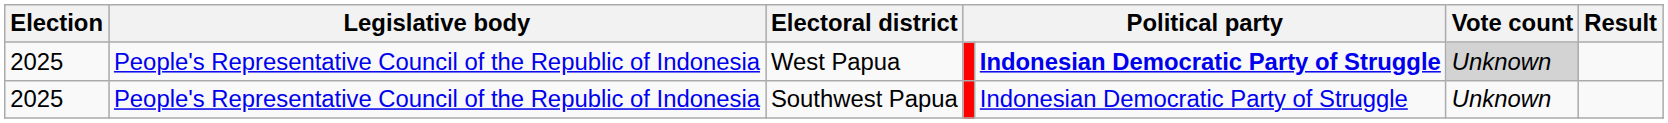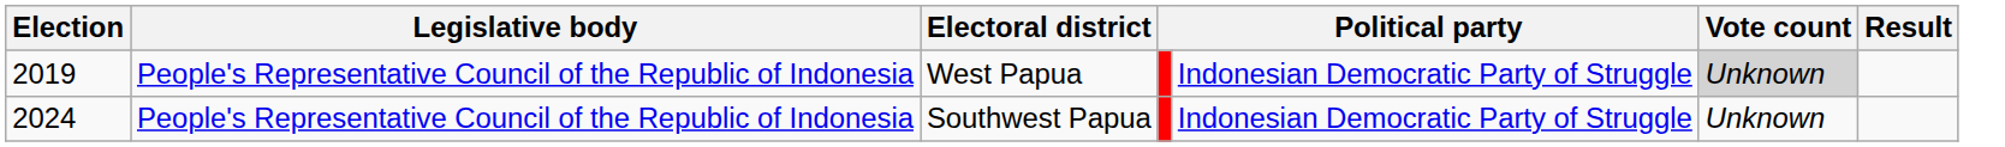 <table class="wikitable">
 <tr>
 <th>Election</th>
 <th>Legislative body</th>
 <th>Electoral district</th>
 <th colspan="2">Political party</th>
 <th>Vote count</th>
 <th>Result</th>
 </tr>
 <tr>
-<td>2025</td>
+<td>2019</td>
 <td><a href='#'>People's Representative Council of the Republic of Indonesia</a></td>
 <td>West Papua</td>
 <td bgcolor="#FF0000"></td>
-<td><strong><a href='#'>Indonesian Democratic Party of Struggle</a></strong></td>
+<td><a href='#'>Indonesian Democratic Party of Struggle</a></td>
 <td style="background: lightgrey;"><em>Unknown</em></td>
 <td></td>
 </tr>
 <tr>
-<td>2025</td>
+<td>2024</td>
 <td><a href='#'>People's Representative Council of the Republic of Indonesia</a></td>
 <td>Southwest Papua</td>
 <td bgcolor="#FF0000"></td>
 <td><a href='#'>Indonesian Democratic Party of Struggle</a></td>
 <td><em>Unknown</em></td>
 <td></td>
 </tr>
 </table>
